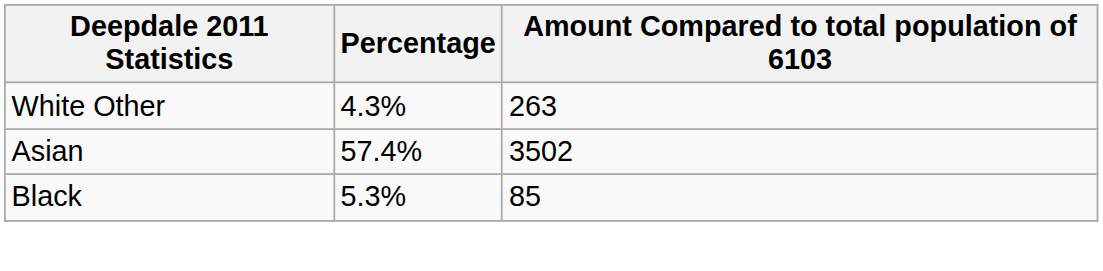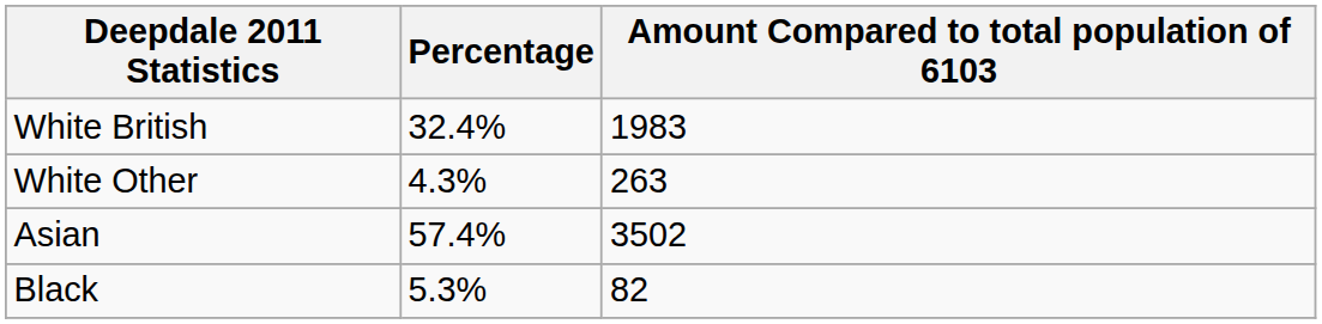 <table class="wikitable">
 <tr>
 <th>Deepdale 2011 Statistics</th>
 <th>Percentage</th>
 <th>Amount Compared to total population of 6103</th>
+</tr>
+<tr>
+<td>White British</td>
+<td>32.4%</td>
+<td>1983</td>
 </tr>
 <tr>
 <td>White Other</td>
 <td>4.3%</td>
 <td>263</td>
 </tr>
 <tr>
 <td>Asian</td>
 <td>57.4%</td>
 <td>3502</td>
 </tr>
 <tr>
 <td>Black</td>
 <td>5.3%</td>
-<td>85</td>
+<td>82</td>
 </tr>
 </table>
